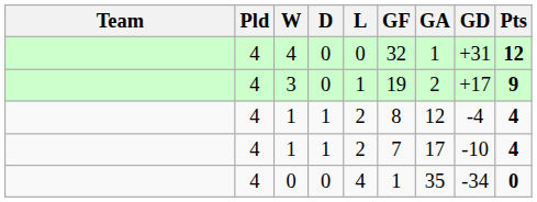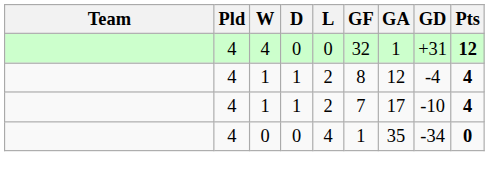 <table class="wikitable" style="text-align:center">
 <tr>
 <th width="175">Team</th>
 <th width="20">Pld</th>
 <th width="20">W</th>
 <th width="20">D</th>
 <th width="20">L</th>
 <th width="20">GF</th>
 <th width="20">GA</th>
 <th width="20">GD</th>
 <th width="20">Pts</th>
 </tr>
 <tr bgcolor="ccffcc">
 <td align="left"></td>
 <td>4</td>
 <td>4</td>
 <td>0</td>
 <td>0</td>
 <td>32</td>
 <td>1</td>
 <td>+31</td>
 <td><strong>12</strong></td>
-</tr>
-<tr bgcolor="ccffcc">
-<td align="left"></td>
-<td>4</td>
-<td>3</td>
-<td>0</td>
-<td>1</td>
-<td>19</td>
-<td>2</td>
-<td>+17</td>
-<td><strong>9</strong></td>
 </tr>
 <tr>
 <td align="left"></td>
 <td>4</td>
 <td>1</td>
 <td>1</td>
 <td>2</td>
 <td>8</td>
 <td>12</td>
 <td>-4</td>
 <td><strong>4</strong></td>
 </tr>
 <tr>
 <td align="left"></td>
 <td>4</td>
 <td>1</td>
 <td>1</td>
 <td>2</td>
 <td>7</td>
 <td>17</td>
 <td>-10</td>
 <td><strong>4</strong></td>
 </tr>
 <tr>
 <td align="left"></td>
 <td>4</td>
 <td>0</td>
 <td>0</td>
 <td>4</td>
 <td>1</td>
 <td>35</td>
 <td>-34</td>
 <td><strong>0</strong></td>
 </tr>
 </table>
